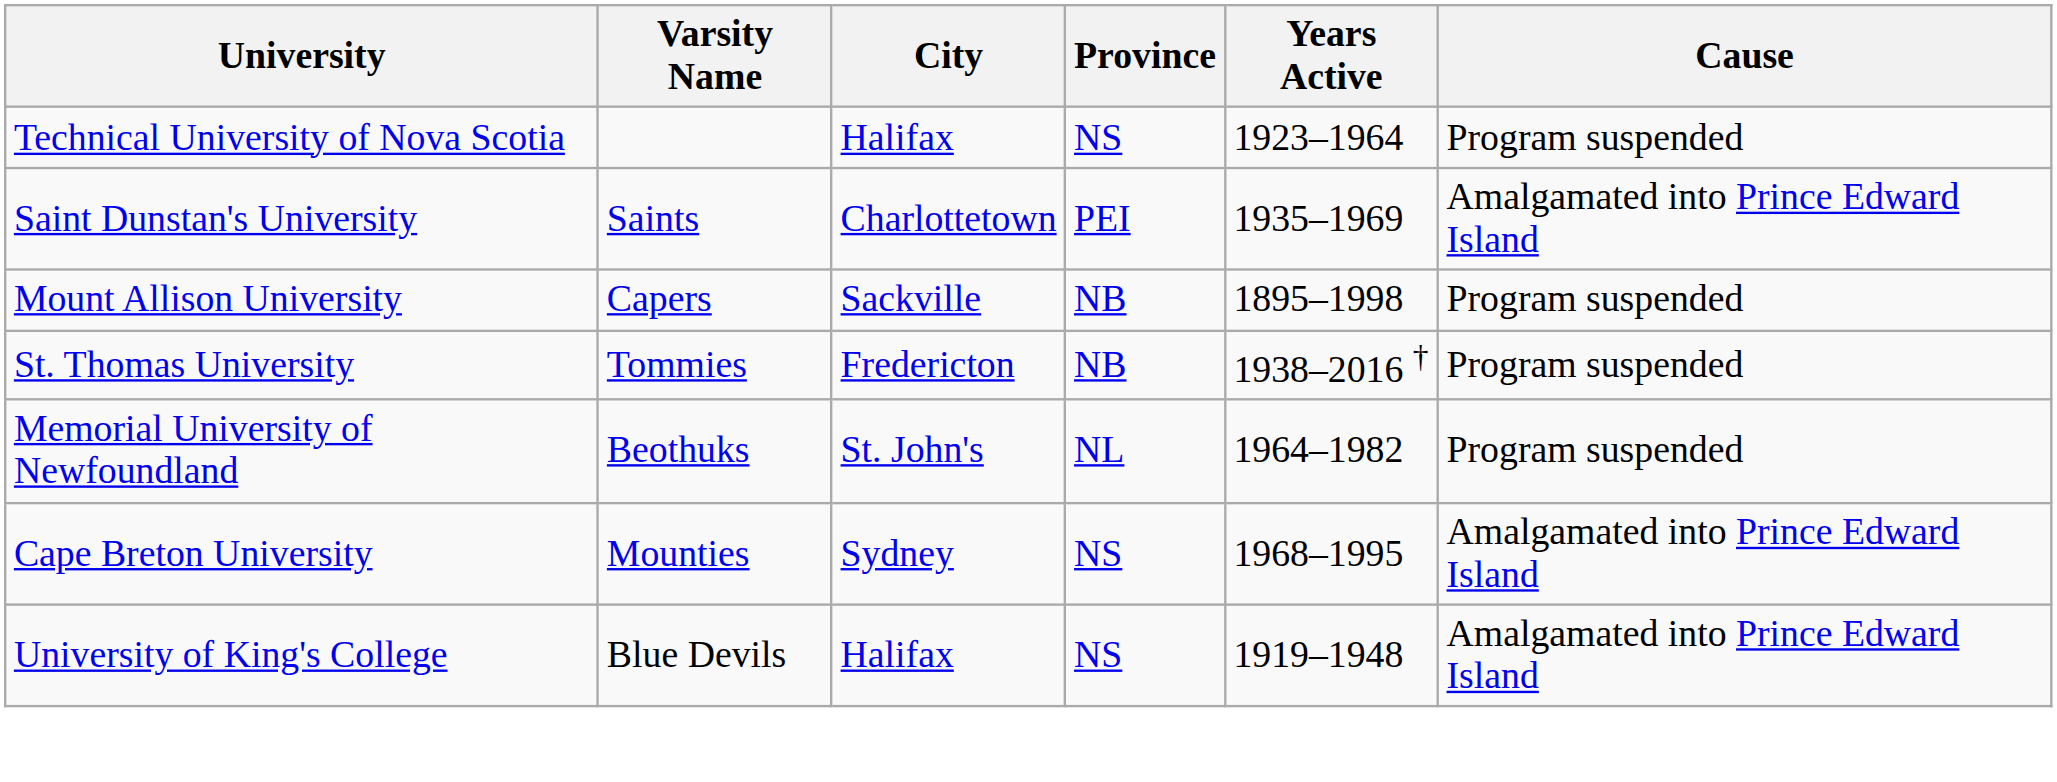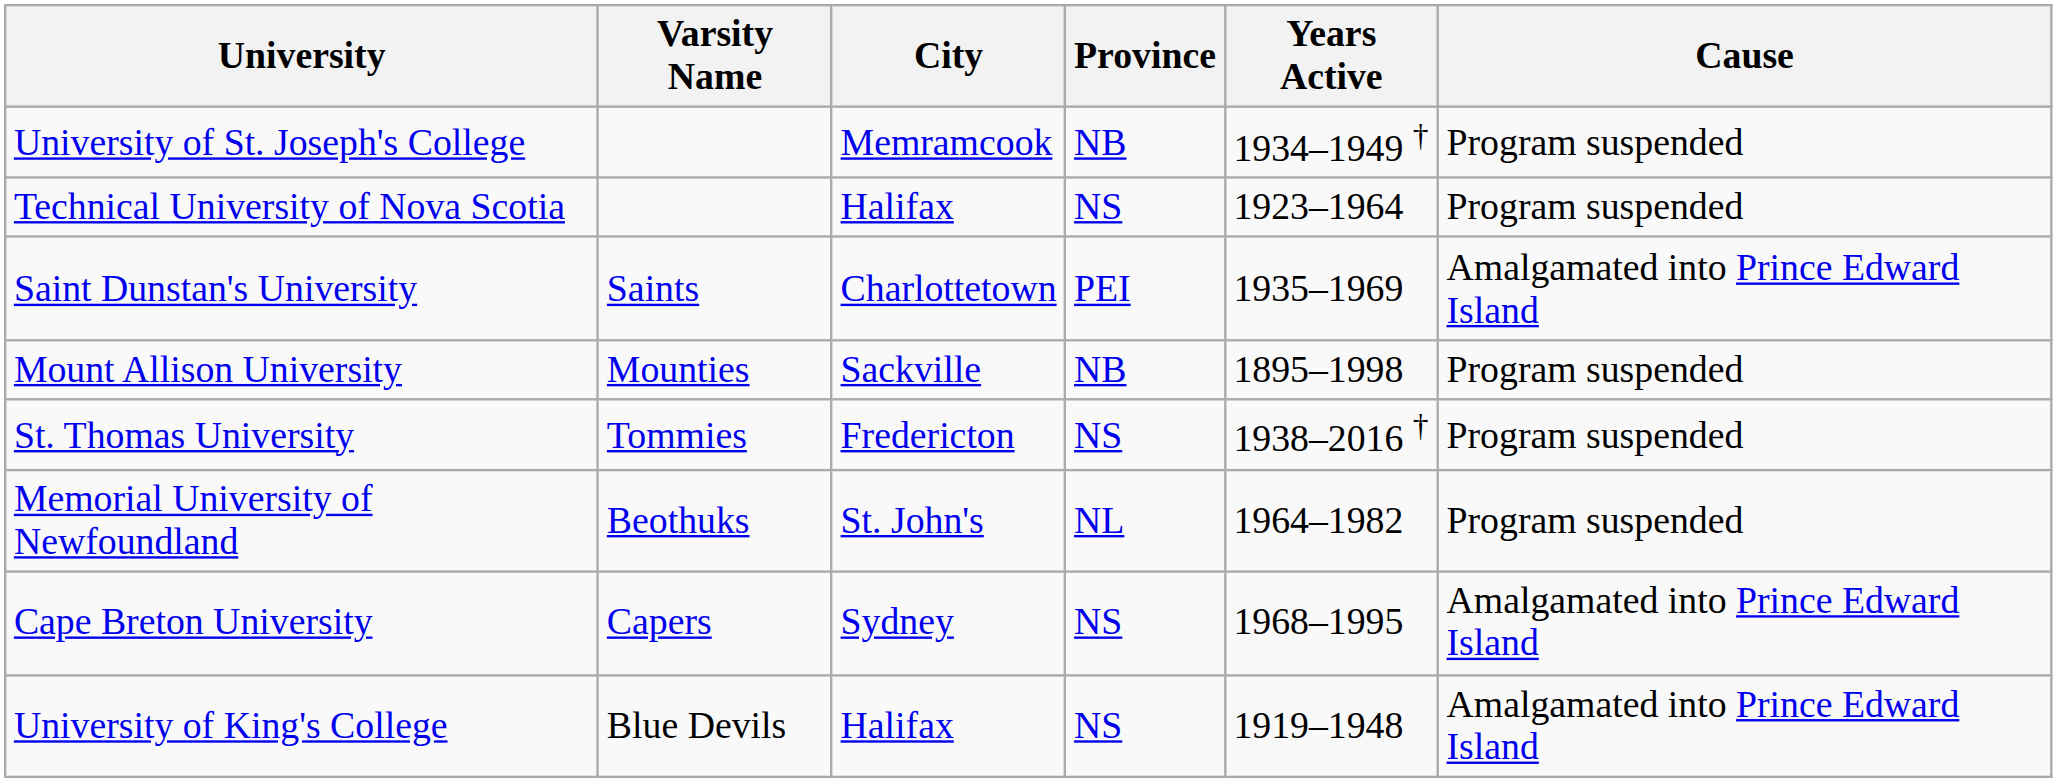 <table class="wikitable">
 <tr>
 <th>University</th>
 <th>Varsity Name</th>
 <th>City</th>
 <th>Province</th>
 <th>Years Active</th>
 <th>Cause</th>
+</tr>
+<tr>
+<td><a href='#'>University of St. Joseph's College</a></td>
+<td></td>
+<td><a href='#'>Memramcook</a></td>
+<td><a href='#'>NB</a></td>
+<td>1934–1949 <sup>†</sup></td>
+<td>Program suspended</td>
 </tr>
 <tr>
 <td><a href='#'>Technical University of Nova Scotia</a></td>
 <td></td>
 <td><a href='#'>Halifax</a></td>
 <td><a href='#'>NS</a></td>
 <td>1923–1964</td>
 <td>Program suspended</td>
 </tr>
 <tr>
 <td><a href='#'>Saint Dunstan's University</a></td>
 <td><a href='#'>Saints</a></td>
 <td><a href='#'>Charlottetown</a></td>
 <td><a href='#'>PEI</a></td>
 <td>1935–1969</td>
 <td>Amalgamated into <a href='#'>Prince Edward Island</a></td>
 </tr>
 <tr>
 <td><a href='#'>Mount Allison University</a></td>
-<td><a href='#'>Capers</a></td>
+<td><a href='#'>Mounties</a></td>
 <td><a href='#'>Sackville</a></td>
 <td><a href='#'>NB</a></td>
 <td>1895–1998</td>
 <td>Program suspended</td>
 </tr>
 <tr>
 <td><a href='#'>St. Thomas University</a></td>
 <td><a href='#'>Tommies</a></td>
 <td><a href='#'>Fredericton</a></td>
-<td><a href='#'>NB</a></td>
+<td><a href='#'>NS</a></td>
 <td>1938–2016 <sup>†</sup></td>
 <td>Program suspended</td>
 </tr>
 <tr>
 <td><a href='#'>Memorial University of Newfoundland</a></td>
 <td><a href='#'>Beothuks</a></td>
 <td><a href='#'>St. John's</a></td>
 <td><a href='#'>NL</a></td>
 <td>1964–1982</td>
 <td>Program suspended</td>
 </tr>
 <tr>
 <td><a href='#'>Cape Breton University</a></td>
-<td><a href='#'>Mounties</a></td>
+<td><a href='#'>Capers</a></td>
 <td><a href='#'>Sydney</a></td>
 <td><a href='#'>NS</a></td>
 <td>1968–1995</td>
 <td>Amalgamated into <a href='#'>Prince Edward Island</a></td>
 </tr>
 <tr>
 <td><a href='#'>University of King's College</a></td>
 <td>Blue Devils</td>
 <td><a href='#'>Halifax</a></td>
 <td><a href='#'>NS</a></td>
 <td>1919–1948</td>
 <td>Amalgamated into <a href='#'>Prince Edward Island</a></td>
 </tr>
 </table>
